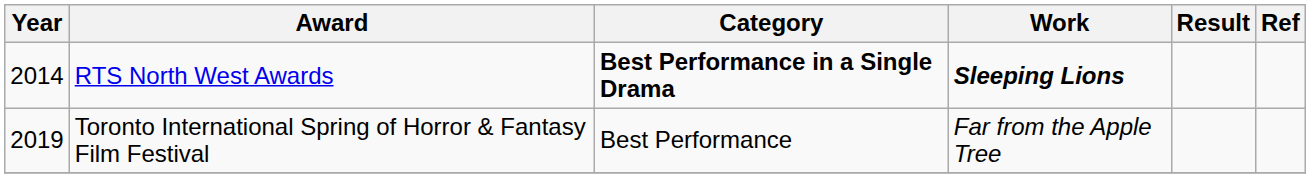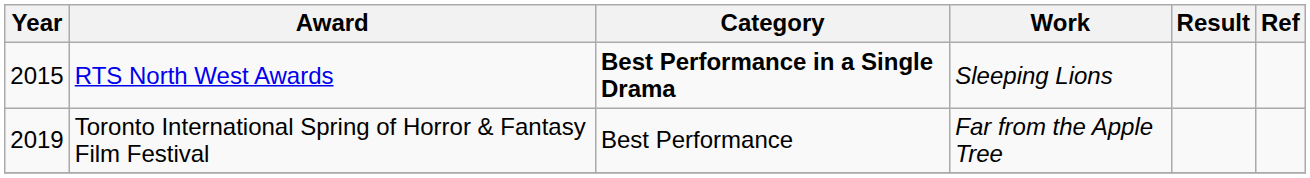 <table class="wikitable plainrowheaders">
 <tr>
 <th>Year</th>
 <th>Award</th>
 <th>Category</th>
 <th>Work</th>
 <th>Result</th>
 <th>Ref</th>
 </tr>
 <tr>
-<td>2014</td>
+<td>2015</td>
 <td><a href='#'>RTS North West Awards</a></td>
 <td><strong>Best Performance in a Single Drama</strong></td>
-<td><strong><em>Sleeping Lions</em></strong></td>
+<td><em>Sleeping Lions</em></td>
 <td></td>
 <td></td>
 </tr>
 <tr>
 <td>2019</td>
 <td>Toronto International Spring of Horror & Fantasy Film Festival</td>
 <td>Best Performance</td>
 <td><em>Far from the Apple Tree</em></td>
 <td></td>
 <td></td>
 </tr>
 <tr>
 </tr>
 </table>
